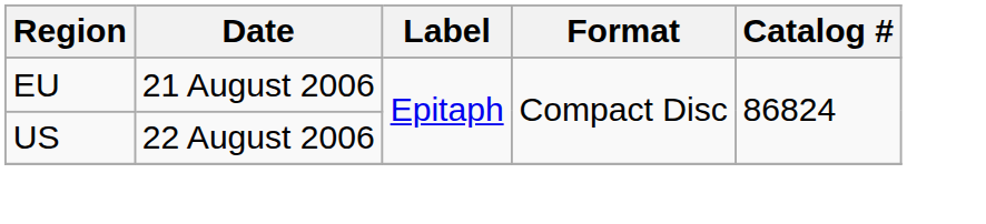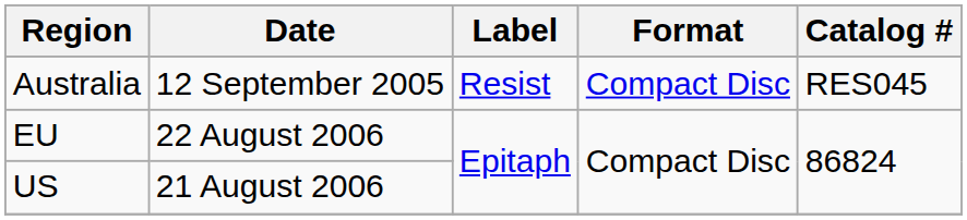 <table class="wikitable">
 <tr>
 <th>Region</th>
 <th>Date</th>
 <th>Label</th>
 <th>Format</th>
 <th>Catalog #</th>
 </tr>
 <tr>
+<td>Australia</td>
+<td>12 September 2005</td>
+<td><a href='#'>Resist</a></td>
+<td><a href='#'>Compact Disc</a></td>
+<td>RES045</td>
+</tr>
+<tr>
 <td>EU</td>
-<td>21 August 2006</td>
+<td>22 August 2006</td>
 <td rowspan=2><a href='#'>Epitaph</a></td>
 <td rowspan=2>Compact Disc</td>
 <td rowspan=2>86824</td>
 </tr>
 <tr>
 <td>US</td>
-<td>22 August 2006</td>
+<td>21 August 2006</td>
 </tr>
 <tr>
 </tr>
 </table>
